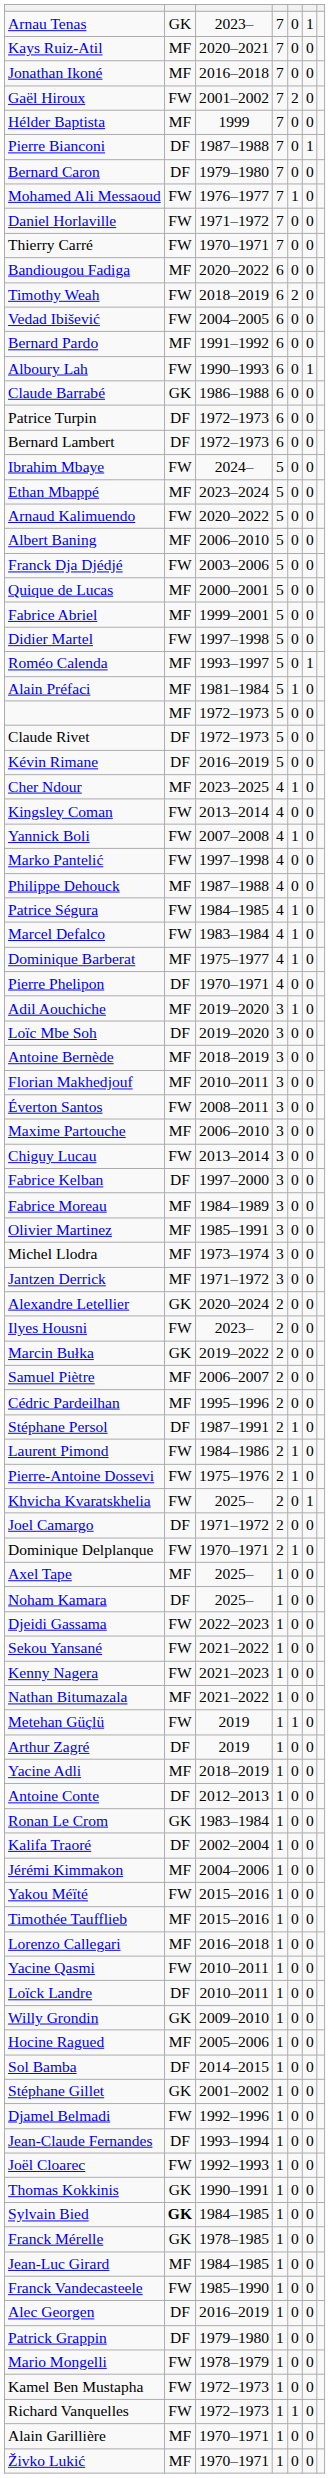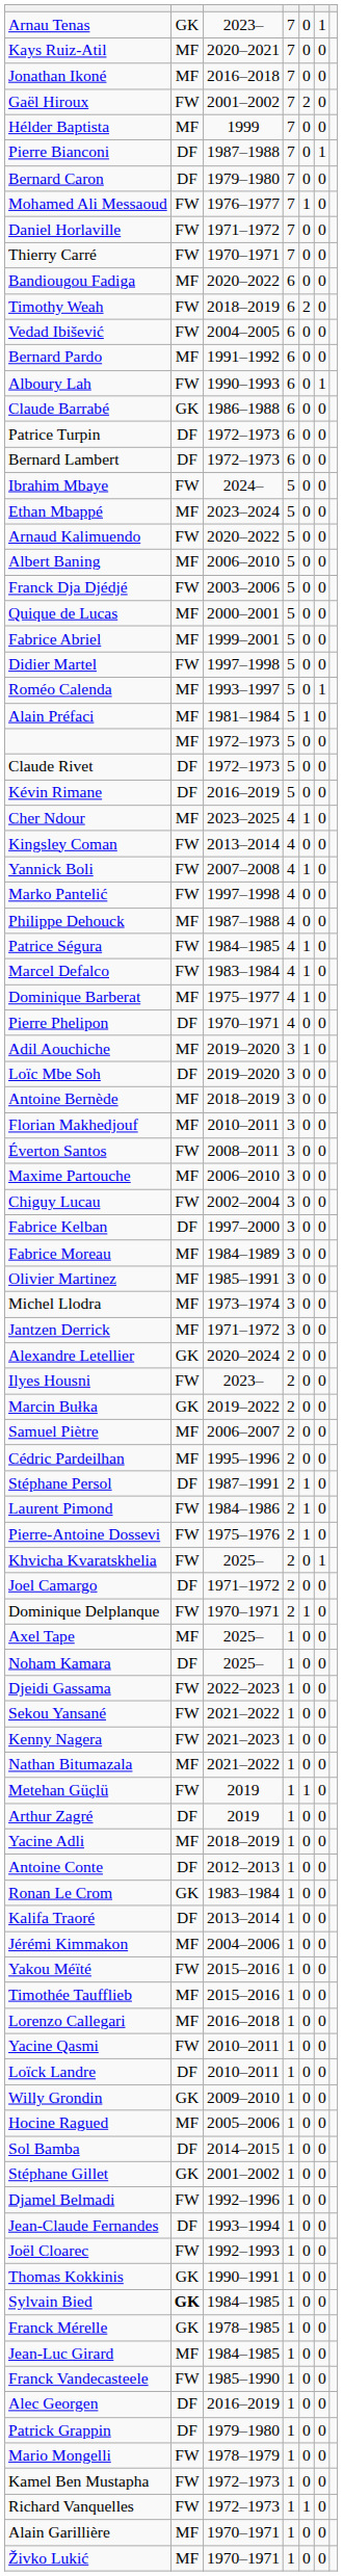 <table class="wikitable plainrowheaders sortable" style="text-align:center">
 <tr>
 <th></th>
 <th></th>
 <th></th>
 <th></th>
 <th></th>
 <th></th>
 <th></th>
 </tr>
 <tr>
 <td align="left"> <a href='#'>Arnau Tenas</a></td>
 <td>GK</td>
 <td>2023–</td>
 <td>7</td>
 <td>0</td>
 <td>1</td>
 <td></td>
 </tr>
 <tr>
 <td align="left"> <a href='#'>Kays Ruiz-Atil</a></td>
 <td>MF</td>
 <td>2020–2021</td>
 <td>7</td>
 <td>0</td>
 <td>0</td>
 <td></td>
 </tr>
 <tr>
 <td align="left"> <a href='#'>Jonathan Ikoné</a></td>
 <td>MF</td>
 <td>2016–2018</td>
 <td>7</td>
 <td>0</td>
 <td>0</td>
 <td></td>
 </tr>
 <tr>
 <td align="left"> <a href='#'>Gaël Hiroux</a></td>
 <td>FW</td>
 <td>2001–2002</td>
 <td>7</td>
 <td>2</td>
 <td>0</td>
 <td></td>
 </tr>
 <tr>
 <td align="left"> <a href='#'>Hélder Baptista</a></td>
 <td>MF</td>
 <td>1999</td>
 <td>7</td>
 <td>0</td>
 <td>0</td>
 <td></td>
 </tr>
 <tr>
 <td align="left"> <a href='#'>Pierre Bianconi</a></td>
 <td>DF</td>
 <td>1987–1988</td>
 <td>7</td>
 <td>0</td>
 <td>1</td>
 <td></td>
 </tr>
 <tr>
 <td align="left"> <a href='#'>Bernard Caron</a></td>
 <td>DF</td>
 <td>1979–1980</td>
 <td>7</td>
 <td>0</td>
 <td>0</td>
 <td></td>
 </tr>
 <tr>
 <td align="left"> <a href='#'>Mohamed Ali Messaoud</a></td>
 <td>FW</td>
 <td>1976–1977</td>
 <td>7</td>
 <td>1</td>
 <td>0</td>
 <td></td>
 </tr>
 <tr>
 <td align="left"> <a href='#'>Daniel Horlaville</a></td>
 <td>FW</td>
 <td>1971–1972</td>
 <td>7</td>
 <td>0</td>
 <td>0</td>
 <td></td>
 </tr>
 <tr>
 <td align="left"> Thierry Carré</td>
 <td>FW</td>
 <td>1970–1971</td>
 <td>7</td>
 <td>0</td>
 <td>0</td>
 <td></td>
 </tr>
 <tr>
 <td align="left"> <a href='#'>Bandiougou Fadiga</a></td>
 <td>MF</td>
 <td>2020–2022</td>
 <td>6</td>
 <td>0</td>
 <td>0</td>
 <td></td>
 </tr>
 <tr>
 <td align="left"> <a href='#'>Timothy Weah</a></td>
 <td>FW</td>
 <td>2018–2019</td>
 <td>6</td>
 <td>2</td>
 <td>0</td>
 <td></td>
 </tr>
 <tr>
 <td align="left"> <a href='#'>Vedad Ibišević</a></td>
 <td>FW</td>
 <td>2004–2005</td>
 <td>6</td>
 <td>0</td>
 <td>0</td>
 <td></td>
 </tr>
 <tr>
 <td align="left"> <a href='#'>Bernard Pardo</a></td>
 <td>MF</td>
 <td>1991–1992</td>
 <td>6</td>
 <td>0</td>
 <td>0</td>
 <td></td>
 </tr>
 <tr>
 <td align="left"> <a href='#'>Alboury Lah</a></td>
 <td>FW</td>
 <td>1990–1993</td>
 <td>6</td>
 <td>0</td>
 <td>1</td>
 <td></td>
 </tr>
 <tr>
 <td align="left"> <a href='#'>Claude Barrabé</a></td>
 <td>GK</td>
 <td>1986–1988</td>
 <td>6</td>
 <td>0</td>
 <td>0</td>
 <td></td>
 </tr>
 <tr>
 <td align="left"> Patrice Turpin</td>
 <td>DF</td>
 <td>1972–1973</td>
 <td>6</td>
 <td>0</td>
 <td>0</td>
 <td></td>
 </tr>
 <tr>
 <td align="left"> Bernard Lambert</td>
 <td>DF</td>
 <td>1972–1973</td>
 <td>6</td>
 <td>0</td>
 <td>0</td>
 <td></td>
 </tr>
 <tr>
 <td align="left"> <a href='#'>Ibrahim Mbaye</a></td>
 <td>FW</td>
 <td>2024–</td>
 <td>5</td>
 <td>0</td>
 <td>0</td>
 <td></td>
 </tr>
 <tr>
 <td align="left"> <a href='#'>Ethan Mbappé</a></td>
 <td>MF</td>
 <td>2023–2024</td>
 <td>5</td>
 <td>0</td>
 <td>0</td>
 <td></td>
 </tr>
 <tr>
 <td align="left"> <a href='#'>Arnaud Kalimuendo</a></td>
 <td>FW</td>
 <td>2020–2022</td>
 <td>5</td>
 <td>0</td>
 <td>0</td>
 <td></td>
 </tr>
 <tr>
 <td align="left"> <a href='#'>Albert Baning</a></td>
 <td>MF</td>
 <td>2006–2010</td>
 <td>5</td>
 <td>0</td>
 <td>0</td>
 <td></td>
 </tr>
 <tr>
 <td align="left"> <a href='#'>Franck Dja Djédjé</a></td>
 <td>FW</td>
 <td>2003–2006</td>
 <td>5</td>
 <td>0</td>
 <td>0</td>
 <td></td>
 </tr>
 <tr>
 <td align="left"> <a href='#'>Quique de Lucas</a></td>
 <td>MF</td>
 <td>2000–2001</td>
 <td>5</td>
 <td>0</td>
 <td>0</td>
 <td></td>
 </tr>
 <tr>
 <td align="left"> <a href='#'>Fabrice Abriel</a></td>
 <td>MF</td>
 <td>1999–2001</td>
 <td>5</td>
 <td>0</td>
 <td>0</td>
 <td></td>
 </tr>
 <tr>
 <td align="left"> <a href='#'>Didier Martel</a></td>
 <td>FW</td>
 <td>1997–1998</td>
 <td>5</td>
 <td>0</td>
 <td>0</td>
 <td></td>
 </tr>
 <tr>
 <td align="left"> <a href='#'>Roméo Calenda</a></td>
 <td>MF</td>
 <td>1993–1997</td>
 <td>5</td>
 <td>0</td>
 <td>1</td>
 <td></td>
 </tr>
 <tr>
 <td align="left"> <a href='#'>Alain Préfaci</a></td>
 <td>MF</td>
 <td>1981–1984</td>
 <td>5</td>
 <td>1</td>
 <td>0</td>
 <td></td>
 </tr>
 <tr>
 <td align="left"> </td>
 <td>MF</td>
 <td>1972–1973</td>
 <td>5</td>
 <td>0</td>
 <td>0</td>
 <td></td>
 </tr>
 <tr>
 <td align="left"> Claude Rivet</td>
 <td>DF</td>
 <td>1972–1973</td>
 <td>5</td>
 <td>0</td>
 <td>0</td>
 <td></td>
 </tr>
 <tr>
 <td align="left"> <a href='#'>Kévin Rimane</a></td>
 <td>DF</td>
 <td>2016–2019</td>
 <td>5</td>
 <td>0</td>
 <td>0</td>
 <td></td>
 </tr>
 <tr>
 <td align="left"> <a href='#'>Cher Ndour</a></td>
 <td>MF</td>
 <td>2023–2025</td>
 <td>4</td>
 <td>1</td>
 <td>0</td>
 <td></td>
 </tr>
 <tr>
 <td align="left"> <a href='#'>Kingsley Coman</a></td>
 <td>FW</td>
 <td>2013–2014</td>
 <td>4</td>
 <td>0</td>
 <td>0</td>
 <td></td>
 </tr>
 <tr>
 <td align="left"> <a href='#'>Yannick Boli</a></td>
 <td>FW</td>
 <td>2007–2008</td>
 <td>4</td>
 <td>1</td>
 <td>0</td>
 <td></td>
 </tr>
 <tr>
 <td align="left"> <a href='#'>Marko Pantelić</a></td>
 <td>FW</td>
 <td>1997–1998</td>
 <td>4</td>
 <td>0</td>
 <td>0</td>
 <td></td>
 </tr>
 <tr>
 <td align="left"> <a href='#'>Philippe Dehouck</a></td>
 <td>MF</td>
 <td>1987–1988</td>
 <td>4</td>
 <td>0</td>
 <td>0</td>
 <td></td>
 </tr>
 <tr>
 <td align="left"> <a href='#'>Patrice Ségura</a></td>
 <td>FW</td>
 <td>1984–1985</td>
 <td>4</td>
 <td>1</td>
 <td>0</td>
 <td></td>
 </tr>
 <tr>
 <td align="left"> <a href='#'>Marcel Defalco</a></td>
 <td>FW</td>
 <td>1983–1984</td>
 <td>4</td>
 <td>1</td>
 <td>0</td>
 <td></td>
 </tr>
 <tr>
 <td align="left"> <a href='#'>Dominique Barberat</a></td>
 <td>MF</td>
 <td>1975–1977</td>
 <td>4</td>
 <td>1</td>
 <td>0</td>
 <td></td>
 </tr>
 <tr>
 <td align="left"> <a href='#'>Pierre Phelipon</a></td>
 <td>DF</td>
 <td>1970–1971</td>
 <td>4</td>
 <td>0</td>
 <td>0</td>
 <td></td>
 </tr>
 <tr>
 <td align="left"> <a href='#'>Adil Aouchiche</a></td>
 <td>MF</td>
 <td>2019–2020</td>
 <td>3</td>
 <td>1</td>
 <td>0</td>
 <td></td>
 </tr>
 <tr>
 <td align="left"> <a href='#'>Loïc Mbe Soh</a></td>
 <td>DF</td>
 <td>2019–2020</td>
 <td>3</td>
 <td>0</td>
 <td>0</td>
 <td></td>
 </tr>
 <tr>
 <td align="left"> <a href='#'>Antoine Bernède</a></td>
 <td>MF</td>
 <td>2018–2019</td>
 <td>3</td>
 <td>0</td>
 <td>0</td>
 <td></td>
 </tr>
 <tr>
 <td align="left"> <a href='#'>Florian Makhedjouf</a></td>
 <td>MF</td>
 <td>2010–2011</td>
 <td>3</td>
 <td>0</td>
 <td>0</td>
 <td></td>
 </tr>
 <tr>
 <td align="left"> <a href='#'>Éverton Santos</a></td>
 <td>FW</td>
 <td>2008–2011</td>
 <td>3</td>
 <td>0</td>
 <td>0</td>
 <td></td>
 </tr>
 <tr>
 <td align="left"> <a href='#'>Maxime Partouche</a></td>
 <td>MF</td>
 <td>2006–2010</td>
 <td>3</td>
 <td>0</td>
 <td>0</td>
 <td></td>
 </tr>
 <tr>
 <td align="left"> <a href='#'>Chiguy Lucau</a></td>
 <td>FW</td>
-<td>2013–2014</td>
+<td>2002–2004</td>
 <td>3</td>
 <td>0</td>
 <td>0</td>
 <td></td>
 </tr>
 <tr>
 <td align="left"> <a href='#'>Fabrice Kelban</a></td>
 <td>DF</td>
 <td>1997–2000</td>
 <td>3</td>
 <td>0</td>
 <td>0</td>
 <td></td>
 </tr>
 <tr>
 <td align="left"> <a href='#'>Fabrice Moreau</a></td>
 <td>MF</td>
 <td>1984–1989</td>
 <td>3</td>
 <td>0</td>
 <td>0</td>
 <td></td>
 </tr>
 <tr>
 <td align="left"> <a href='#'>Olivier Martinez</a></td>
 <td>MF</td>
 <td>1985–1991</td>
 <td>3</td>
 <td>0</td>
 <td>0</td>
 <td></td>
 </tr>
 <tr>
 <td align="left"> Michel Llodra</td>
 <td>MF</td>
 <td>1973–1974</td>
 <td>3</td>
 <td>0</td>
 <td>0</td>
 <td></td>
 </tr>
 <tr>
 <td align="left"> <a href='#'>Jantzen Derrick</a></td>
 <td>MF</td>
 <td>1971–1972</td>
 <td>3</td>
 <td>0</td>
 <td>0</td>
 <td></td>
 </tr>
 <tr>
 <td align="left"> <a href='#'>Alexandre Letellier</a></td>
 <td>GK</td>
 <td>2020–2024</td>
 <td>2</td>
 <td>0</td>
 <td>0</td>
 <td></td>
 </tr>
 <tr>
 <td align="left"> <a href='#'>Ilyes Housni</a></td>
 <td>FW</td>
 <td>2023–</td>
 <td>2</td>
 <td>0</td>
 <td>0</td>
 <td></td>
 </tr>
 <tr>
 <td align="left"> <a href='#'>Marcin Bułka</a></td>
 <td>GK</td>
 <td>2019–2022</td>
 <td>2</td>
 <td>0</td>
 <td>0</td>
 <td></td>
 </tr>
 <tr>
 <td align="left"> <a href='#'>Samuel Piètre</a></td>
 <td>MF</td>
 <td>2006–2007</td>
 <td>2</td>
 <td>0</td>
 <td>0</td>
 <td></td>
 </tr>
 <tr>
 <td align="left"> <a href='#'>Cédric Pardeilhan</a></td>
 <td>MF</td>
 <td>1995–1996</td>
 <td>2</td>
 <td>0</td>
 <td>0</td>
 <td></td>
 </tr>
 <tr>
 <td align="left"> <a href='#'>Stéphane Persol</a></td>
 <td>DF</td>
 <td>1987–1991</td>
 <td>2</td>
 <td>1</td>
 <td>0</td>
 <td></td>
 </tr>
 <tr>
 <td align="left"> <a href='#'>Laurent Pimond</a></td>
 <td>FW</td>
 <td>1984–1986</td>
 <td>2</td>
 <td>1</td>
 <td>0</td>
 <td></td>
 </tr>
 <tr>
 <td align="left"> <a href='#'>Pierre-Antoine Dossevi</a></td>
 <td>FW</td>
 <td>1975–1976</td>
 <td>2</td>
 <td>1</td>
 <td>0</td>
 <td></td>
 </tr>
 <tr>
 <td align="left"> <a href='#'>Khvicha Kvaratskhelia</a></td>
 <td>FW</td>
 <td>2025–</td>
 <td>2</td>
 <td>0</td>
 <td>1</td>
 <td></td>
 </tr>
 <tr>
 <td align="left"> <a href='#'>Joel Camargo</a></td>
 <td>DF</td>
 <td>1971–1972</td>
 <td>2</td>
 <td>0</td>
 <td>0</td>
 <td></td>
 </tr>
 <tr>
 <td align="left"> Dominique Delplanque</td>
 <td>FW</td>
 <td>1970–1971</td>
 <td>2</td>
 <td>1</td>
 <td>0</td>
 <td></td>
 </tr>
 <tr>
 <td align="left"> <a href='#'>Axel Tape</a></td>
 <td>MF</td>
 <td>2025–</td>
 <td>1</td>
 <td>0</td>
 <td>0</td>
 <td></td>
 </tr>
 <tr>
 <td align="left"> <a href='#'>Noham Kamara</a></td>
 <td>DF</td>
 <td>2025–</td>
 <td>1</td>
 <td>0</td>
 <td>0</td>
 <td></td>
 </tr>
 <tr>
 <td align="left"> <a href='#'>Djeidi Gassama</a></td>
 <td>FW</td>
 <td>2022–2023</td>
 <td>1</td>
 <td>0</td>
 <td>0</td>
 <td></td>
 </tr>
 <tr>
 <td align="left"> <a href='#'>Sekou Yansané</a></td>
 <td>FW</td>
 <td>2021–2022</td>
 <td>1</td>
 <td>0</td>
 <td>0</td>
 <td></td>
 </tr>
 <tr>
 <td align="left"> <a href='#'>Kenny Nagera</a></td>
 <td>FW</td>
 <td>2021–2023</td>
 <td>1</td>
 <td>0</td>
 <td>0</td>
 <td></td>
 </tr>
 <tr>
 <td align="left"> <a href='#'>Nathan Bitumazala</a></td>
 <td>MF</td>
 <td>2021–2022</td>
 <td>1</td>
 <td>0</td>
 <td>0</td>
 <td></td>
 </tr>
 <tr>
 <td align="left"> <a href='#'>Metehan Güçlü</a></td>
 <td>FW</td>
 <td>2019</td>
 <td>1</td>
 <td>1</td>
 <td>0</td>
 <td></td>
 </tr>
 <tr>
 <td align="left"> <a href='#'>Arthur Zagré</a></td>
 <td>DF</td>
 <td>2019</td>
 <td>1</td>
 <td>0</td>
 <td>0</td>
 <td></td>
 </tr>
 <tr>
 <td align="left"> <a href='#'>Yacine Adli</a></td>
 <td>MF</td>
 <td>2018–2019</td>
 <td>1</td>
 <td>0</td>
 <td>0</td>
 <td></td>
 </tr>
 <tr>
 <td align="left"> <a href='#'>Antoine Conte</a></td>
 <td>DF</td>
 <td>2012–2013</td>
 <td>1</td>
 <td>0</td>
 <td>0</td>
 <td></td>
 </tr>
 <tr>
 <td align="left"> <a href='#'>Ronan Le Crom</a></td>
 <td>GK</td>
 <td>1983–1984</td>
 <td>1</td>
 <td>0</td>
 <td>0</td>
 <td></td>
 </tr>
 <tr>
 <td align="left"> <a href='#'>Kalifa Traoré</a></td>
 <td>DF</td>
-<td>2002–2004</td>
+<td>2013–2014</td>
 <td>1</td>
 <td>0</td>
 <td>0</td>
 <td></td>
 </tr>
 <tr>
 <td align="left"> <a href='#'>Jérémi Kimmakon</a></td>
 <td>MF</td>
 <td>2004–2006</td>
 <td>1</td>
 <td>0</td>
 <td>0</td>
 <td></td>
 </tr>
 <tr>
 <td align="left"> <a href='#'>Yakou Méïté</a></td>
 <td>FW</td>
 <td>2015–2016</td>
 <td>1</td>
 <td>0</td>
 <td>0</td>
 <td></td>
 </tr>
 <tr>
 <td align="left"> <a href='#'>Timothée Taufflieb</a></td>
 <td>MF</td>
 <td>2015–2016</td>
 <td>1</td>
 <td>0</td>
 <td>0</td>
 <td></td>
 </tr>
 <tr>
 <td align="left"> <a href='#'>Lorenzo Callegari</a></td>
 <td>MF</td>
 <td>2016–2018</td>
 <td>1</td>
 <td>0</td>
 <td>0</td>
 <td></td>
 </tr>
 <tr>
 <td align="left"> <a href='#'>Yacine Qasmi</a></td>
 <td>FW</td>
 <td>2010–2011</td>
 <td>1</td>
 <td>0</td>
 <td>0</td>
 <td></td>
 </tr>
 <tr>
 <td align="left"> <a href='#'>Loïck Landre</a></td>
 <td>DF</td>
 <td>2010–2011</td>
 <td>1</td>
 <td>0</td>
 <td>0</td>
 <td></td>
 </tr>
 <tr>
 <td align="left"> <a href='#'>Willy Grondin</a></td>
 <td>GK</td>
 <td>2009–2010</td>
 <td>1</td>
 <td>0</td>
 <td>0</td>
 <td></td>
 </tr>
 <tr>
 <td align="left"> <a href='#'>Hocine Ragued</a></td>
 <td>MF</td>
 <td>2005–2006</td>
 <td>1</td>
 <td>0</td>
 <td>0</td>
 <td></td>
 </tr>
 <tr>
 <td align="left"> <a href='#'>Sol Bamba</a></td>
 <td>DF</td>
 <td>2014–2015</td>
 <td>1</td>
 <td>0</td>
 <td>0</td>
 <td></td>
 </tr>
 <tr>
 <td align="left"> <a href='#'>Stéphane Gillet</a></td>
 <td>GK</td>
 <td>2001–2002</td>
 <td>1</td>
 <td>0</td>
 <td>0</td>
 <td></td>
 </tr>
 <tr>
 <td align="left"> <a href='#'>Djamel Belmadi</a></td>
 <td>FW</td>
 <td>1992–1996</td>
 <td>1</td>
 <td>0</td>
 <td>0</td>
 <td></td>
 </tr>
 <tr>
 <td align="left"> <a href='#'>Jean-Claude Fernandes</a></td>
 <td>DF</td>
 <td>1993–1994</td>
 <td>1</td>
 <td>0</td>
 <td>0</td>
 <td></td>
 </tr>
 <tr>
 <td align="left"> <a href='#'>Joël Cloarec</a></td>
 <td>FW</td>
 <td>1992–1993</td>
 <td>1</td>
 <td>0</td>
 <td>0</td>
 <td></td>
 </tr>
 <tr>
 <td align="left"> <a href='#'>Thomas Kokkinis</a></td>
 <td>GK</td>
 <td>1990–1991</td>
 <td>1</td>
 <td>0</td>
 <td>0</td>
 <td></td>
 </tr>
 <tr>
 <td align="left"> <a href='#'>Sylvain Bied</a></td>
 <td><strong>GK</strong></td>
 <td>1984–1985</td>
 <td>1</td>
 <td>0</td>
 <td>0</td>
 <td></td>
 </tr>
 <tr>
 <td align="left"> <a href='#'>Franck Mérelle</a></td>
 <td>GK</td>
 <td>1978–1985</td>
 <td>1</td>
 <td>0</td>
 <td>0</td>
 <td></td>
 </tr>
 <tr>
 <td align="left"> <a href='#'>Jean-Luc Girard</a></td>
 <td>MF</td>
 <td>1984–1985</td>
 <td>1</td>
 <td>0</td>
 <td>0</td>
 <td></td>
 </tr>
 <tr>
 <td align="left"> <a href='#'>Franck Vandecasteele</a></td>
 <td>FW</td>
 <td>1985–1990</td>
 <td>1</td>
 <td>0</td>
 <td>0</td>
 <td></td>
 </tr>
 <tr>
 <td align="left"> <a href='#'>Alec Georgen</a></td>
 <td>DF</td>
 <td>2016–2019</td>
 <td>1</td>
 <td>0</td>
 <td>0</td>
 <td></td>
 </tr>
 <tr>
 <td align="left"> <a href='#'>Patrick Grappin</a></td>
 <td>DF</td>
 <td>1979–1980</td>
 <td>1</td>
 <td>0</td>
 <td>0</td>
 <td></td>
 </tr>
 <tr>
 <td align="left"> <a href='#'>Mario Mongelli</a></td>
 <td>FW</td>
 <td>1978–1979</td>
 <td>1</td>
 <td>0</td>
 <td>0</td>
 <td></td>
 </tr>
 <tr>
 <td align="left"> Kamel Ben Mustapha</td>
 <td>FW</td>
 <td>1972–1973</td>
 <td>1</td>
 <td>0</td>
 <td>0</td>
 <td></td>
 </tr>
 <tr>
 <td align="left"> Richard Vanquelles</td>
 <td>FW</td>
 <td>1972–1973</td>
 <td>1</td>
 <td>1</td>
 <td>0</td>
 <td></td>
 </tr>
 <tr>
 <td align="left"> Alain Garillière</td>
 <td>MF</td>
 <td>1970–1971</td>
 <td>1</td>
 <td>0</td>
 <td>0</td>
 <td></td>
 </tr>
 <tr>
 <td align="left"> <a href='#'>Živko Lukić</a></td>
 <td>MF</td>
 <td>1970–1971</td>
 <td>1</td>
 <td>0</td>
 <td>0</td>
 <td></td>
 </tr>
 </table>
